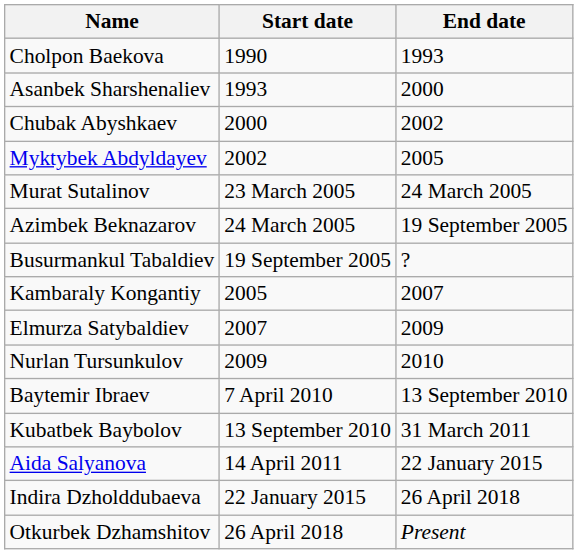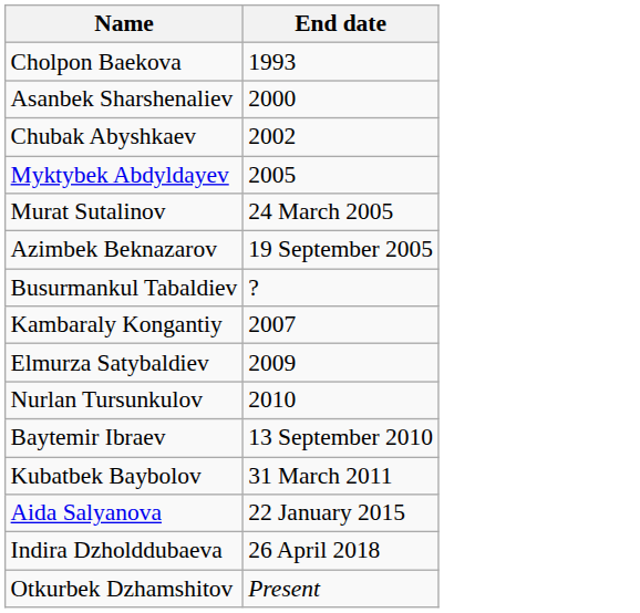 <table class="wikitable">
 <tr>
 <th>Name</th>
-<th>Start date</th>
 <th>End date</th>
 </tr>
 <tr>
 <td>Cholpon Baekova</td>
-<td>1990</td>
 <td>1993</td>
 </tr>
 <tr>
 <td>Asanbek Sharshenaliev</td>
-<td>1993</td>
 <td>2000</td>
 </tr>
 <tr>
 <td>Chubak Abyshkaev</td>
-<td>2000</td>
 <td>2002</td>
 </tr>
 <tr>
 <td><a href='#'>Myktybek Abdyldayev</a></td>
-<td>2002</td>
 <td>2005</td>
 </tr>
 <tr>
 <td>Murat Sutalinov</td>
-<td>23 March 2005</td>
 <td>24 March 2005</td>
 </tr>
 <tr>
 <td>Azimbek Beknazarov</td>
-<td>24 March 2005</td>
 <td>19 September 2005</td>
 </tr>
 <tr>
 <td>Busurmankul Tabaldiev</td>
-<td>19 September 2005</td>
 <td>?</td>
 </tr>
 <tr>
 <td>Kambaraly Kongantiy</td>
-<td>2005</td>
 <td>2007</td>
 </tr>
 <tr>
 <td>Elmurza Satybaldiev</td>
-<td>2007</td>
 <td>2009</td>
 </tr>
 <tr>
 <td>Nurlan Tursunkulov</td>
-<td>2009</td>
 <td>2010</td>
 </tr>
 <tr>
 <td>Baytemir Ibraev</td>
-<td>7 April 2010</td>
 <td>13 September 2010</td>
 </tr>
 <tr>
 <td>Kubatbek Baybolov</td>
-<td>13 September 2010</td>
 <td>31 March 2011</td>
 </tr>
 <tr>
 <td><a href='#'>Aida Salyanova</a></td>
-<td>14 April 2011</td>
 <td>22 January 2015</td>
 </tr>
 <tr>
 <td>Indira Dzholddubaeva</td>
-<td>22 January 2015</td>
 <td>26 April 2018</td>
 </tr>
 <tr>
 <td>Otkurbek Dzhamshitov</td>
-<td>26 April 2018</td>
 <td><em>Present</em></td>
 </tr>
 </table>
